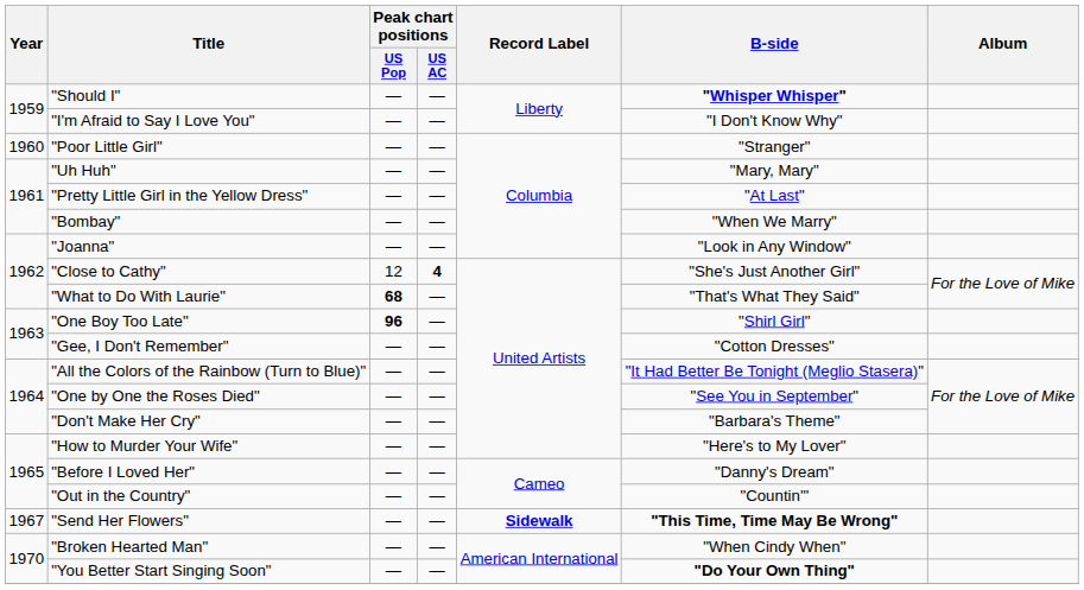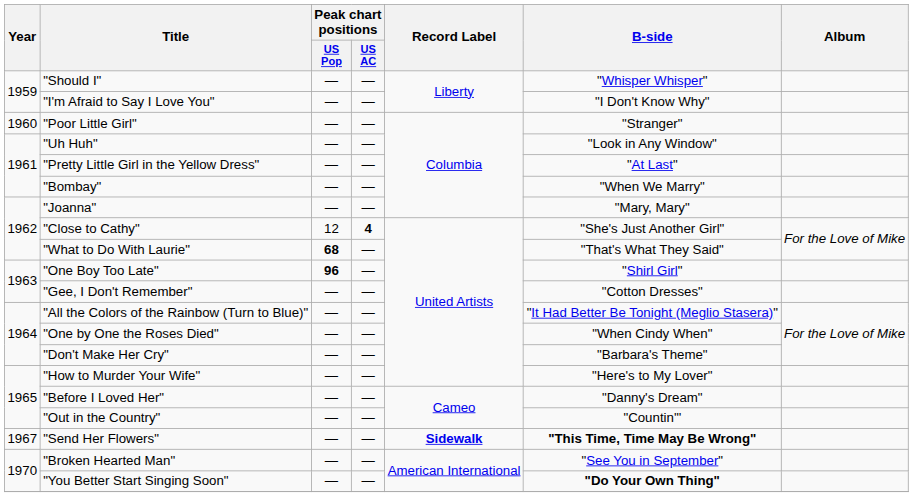 <table class="wikitable" style=text-align:center;>
 <tr>
 <th rowspan="2">Year</th>
 <th rowspan="2">Title</th>
 <th colspan="2">Peak chart<br>positions</th>
 <th rowspan="2">Record Label</th>
 <th rowspan="2"><a href='#'>B-side</a></th>
 <th rowspan="2">Album</th>
 </tr>
 <tr style="font-size:smaller;">
 <th align=centre><a href='#'>US<br>Pop</a></th>
 <th align=centre><a href='#'>US<br>AC</a></th>
 </tr>
 <tr>
 <td rowspan="2">1959</td>
 <td align=left>"Should I"</td>
 <td>—</td>
 <td>—</td>
 <td rowspan="2"><a href='#'>Liberty</a></td>
-<td rowspan="1"><strong>"<a href='#'>Whisper Whisper</a>"</strong></td>
+<td rowspan="1">"<a href='#'>Whisper Whisper</a>"</td>
 <td rowspan="1"></td>
 </tr>
 <tr>
 <td align=left>"I'm Afraid to Say I Love You"</td>
 <td>—</td>
 <td>—</td>
 <td rowspan="1">"I Don't Know Why"</td>
 <td rowspan="1"></td>
 </tr>
 <tr>
 <td rowspan="1">1960</td>
 <td align=left>"Poor Little Girl"</td>
 <td>—</td>
 <td>—</td>
 <td rowspan="5"><a href='#'>Columbia</a></td>
 <td rowspan="1">"Stranger"</td>
 <td rowspan="1"></td>
 </tr>
 <tr>
 <td rowspan="3">1961</td>
 <td align=left>"Uh Huh"</td>
 <td>—</td>
 <td>—</td>
-<td rowspan="1">"Mary, Mary"</td>
+<td rowspan="1">"Look in Any Window"</td>
 <td rowspan="1"></td>
 </tr>
 <tr>
 <td align=left>"Pretty Little Girl in the Yellow Dress"</td>
 <td>—</td>
 <td>—</td>
 <td rowspan="1">"<a href='#'>At Last</a>"</td>
 <td rowspan="1"></td>
 </tr>
 <tr>
 <td align=left>"Bombay"</td>
 <td>—</td>
 <td>—</td>
 <td rowspan="1">"When We Marry"</td>
 <td rowspan="1"></td>
 </tr>
 <tr>
 <td rowspan="3">1962</td>
 <td align=left>"Joanna"</td>
 <td>—</td>
 <td>—</td>
-<td rowspan="1">"Look in Any Window"</td>
+<td rowspan="1">"Mary, Mary"</td>
 <td rowspan="1"></td>
 </tr>
 <tr>
 <td align=left>"Close to Cathy"</td>
 <td>12</td>
 <td><strong>4</strong></td>
 <td rowspan="8"><a href='#'>United Artists</a></td>
 <td rowspan="1">"She's Just Another Girl"</td>
 <td rowspan="2"><em>For the Love of Mike</em></td>
 </tr>
 <tr>
 <td align=left>"What to Do With Laurie"</td>
 <td><strong>68</strong></td>
 <td>—</td>
 <td rowspan="1">"That's What They Said"</td>
 </tr>
 <tr>
 <td rowspan="2">1963</td>
 <td align=left>"One Boy Too Late"</td>
 <td><strong>96</strong></td>
 <td>—</td>
 <td rowspan="1">"<a href='#'>Shirl Girl</a>"</td>
 <td rowspan="1"></td>
 </tr>
 <tr>
 <td align=left>"Gee, I Don't Remember"</td>
 <td>—</td>
 <td>—</td>
 <td rowspan="1">"Cotton Dresses"</td>
 <td rowspan="1"></td>
 </tr>
 <tr>
 <td rowspan="3">1964</td>
 <td align=left>"All the Colors of the Rainbow (Turn to Blue)"</td>
 <td>—</td>
 <td>—</td>
 <td rowspan="1">"<a href='#'>It Had Better Be Tonight (Meglio Stasera)</a>"</td>
 <td rowspan="3"><em>For the Love of Mike</em></td>
 </tr>
 <tr>
 <td align=left>"One by One the Roses Died"</td>
 <td>—</td>
 <td>—</td>
-<td rowspan="1">"<a href='#'>See You in September</a>"</td>
+<td rowspan="1">"When Cindy When"</td>
 </tr>
 <tr>
 <td align=left>"Don't Make Her Cry"</td>
 <td>—</td>
 <td>—</td>
 <td rowspan="1">"Barbara's Theme"</td>
 </tr>
 <tr>
 <td rowspan="3">1965</td>
 <td align=left>"How to Murder Your Wife"</td>
 <td>—</td>
 <td>—</td>
 <td rowspan="1">"Here's to My Lover"</td>
 <td rowspan="1"></td>
 </tr>
 <tr>
 <td align=left>"Before I Loved Her"</td>
 <td>—</td>
 <td>—</td>
 <td rowspan="2"><a href='#'>Cameo</a></td>
 <td rowspan="1">"Danny's Dream"</td>
 <td rowspan="1"></td>
 </tr>
 <tr>
 <td align=left>"Out in the Country"</td>
 <td>—</td>
 <td>—</td>
 <td rowspan="1">"Countin'"</td>
 <td rowspan="1"></td>
 </tr>
 <tr>
 <td rowspan="1">1967</td>
 <td align=left>"Send Her Flowers"</td>
 <td>—</td>
 <td>—</td>
 <td rowspan="1"><strong><a href='#'>Sidewalk</a></strong></td>
 <td rowspan="1"><strong>"This Time, Time May Be Wrong"</strong></td>
 <td rowspan="1"></td>
 </tr>
 <tr>
 <td rowspan="2">1970</td>
 <td align=left>"Broken Hearted Man"</td>
 <td>—</td>
 <td>—</td>
 <td rowspan="2"><a href='#'>American International</a></td>
-<td rowspan="1">"When Cindy When"</td>
+<td rowspan="1">"<a href='#'>See You in September</a>"</td>
 <td rowspan="1"></td>
 </tr>
 <tr>
 <td align=left>"You Better Start Singing Soon"</td>
 <td>—</td>
 <td>—</td>
 <td rowspan="1"><strong>"Do Your Own Thing"</strong></td>
 <td rowspan="1"></td>
 </tr>
 <tr>
 </tr>
 </table>
